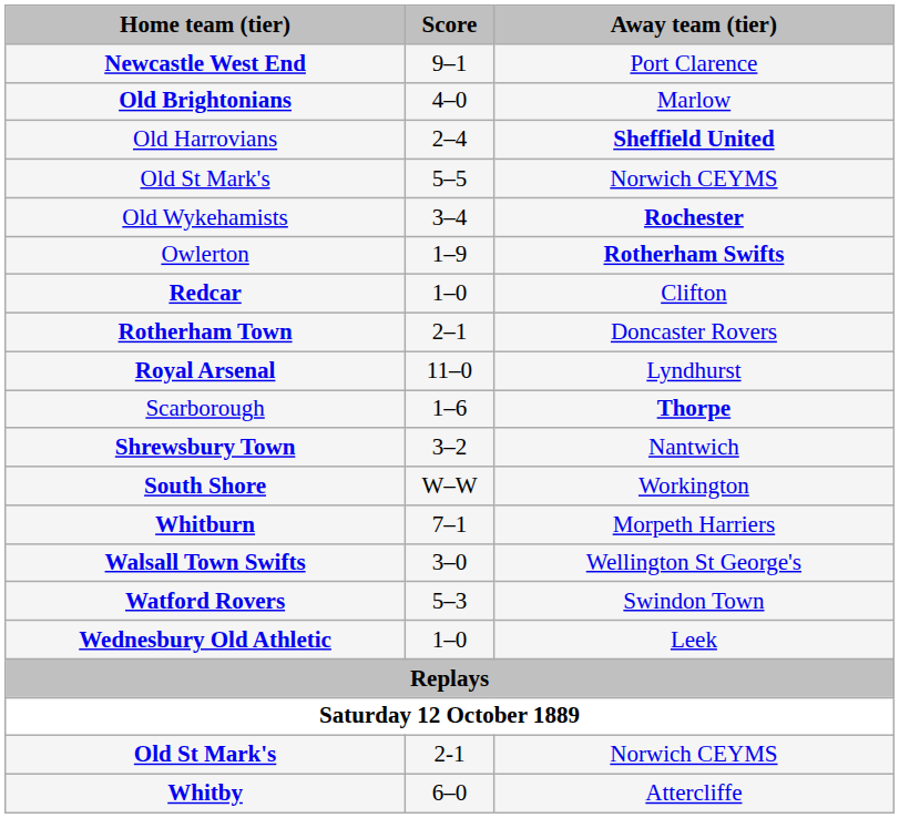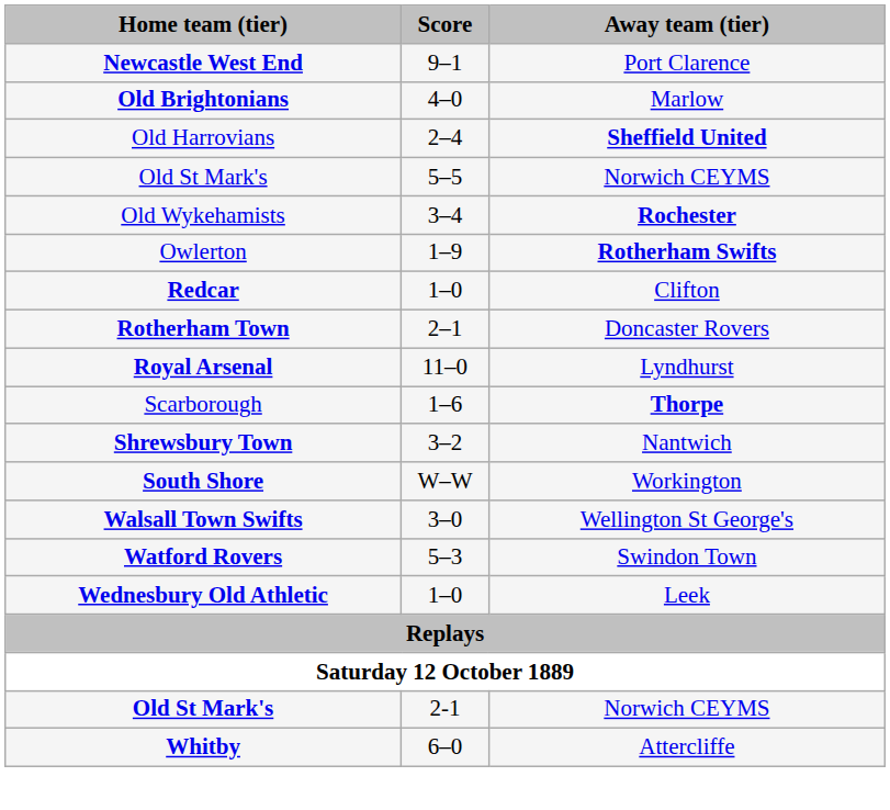 <table class="wikitable" style="width: 550px; background:WhiteSmoke; text-align:center; font-size:90%">
 <tr>
 <td scope="col" style="width: 45.00%; background:silver;"><strong>Home team (tier)</strong></td>
 <td scope="col" style="width: 10.00%; background:silver;"><strong>Score</strong></td>
 <td scope="col" style="width: 45.00%; background:silver;"><strong>Away team (tier)</strong></td>
 </tr>
 <tr>
 <td><strong><a href='#'>Newcastle West End</a></strong></td>
 <td>9–1</td>
 <td><a href='#'>Port Clarence</a></td>
 </tr>
 <tr>
 <td><strong><a href='#'>Old Brightonians</a></strong></td>
 <td>4–0</td>
 <td><a href='#'>Marlow</a></td>
 </tr>
 <tr>
 <td><a href='#'>Old Harrovians</a></td>
 <td>2–4</td>
 <td><strong><a href='#'>Sheffield United</a></strong></td>
 </tr>
 <tr>
 <td><a href='#'>Old St Mark's</a></td>
 <td>5–5</td>
 <td><a href='#'>Norwich CEYMS</a></td>
 </tr>
 <tr>
 <td><a href='#'>Old Wykehamists</a></td>
 <td>3–4</td>
 <td><strong><a href='#'>Rochester</a></strong></td>
 </tr>
 <tr>
 <td><a href='#'>Owlerton</a></td>
 <td>1–9</td>
 <td><strong><a href='#'>Rotherham Swifts</a></strong></td>
 </tr>
 <tr>
 <td><strong><a href='#'>Redcar</a></strong></td>
 <td>1–0</td>
 <td><a href='#'>Clifton</a></td>
 </tr>
 <tr>
 <td><strong><a href='#'>Rotherham Town</a></strong></td>
 <td>2–1</td>
 <td><a href='#'>Doncaster Rovers</a></td>
 </tr>
 <tr>
 <td><strong><a href='#'>Royal Arsenal</a></strong></td>
 <td>11–0</td>
 <td><a href='#'>Lyndhurst</a></td>
 </tr>
 <tr>
 <td><a href='#'>Scarborough</a></td>
 <td>1–6</td>
 <td><strong><a href='#'>Thorpe</a></strong></td>
 </tr>
 <tr>
 <td><strong><a href='#'>Shrewsbury Town</a></strong></td>
 <td>3–2</td>
 <td><a href='#'>Nantwich</a></td>
 </tr>
 <tr>
 <td><strong><a href='#'>South Shore</a></strong></td>
 <td>W–W</td>
 <td><a href='#'>Workington</a></td>
 </tr>
 <tr>
-<td><strong><a href='#'>Whitburn</a></strong></td>
-<td>7–1</td>
-<td><a href='#'>Morpeth Harriers</a></td>
-</tr>
-<tr>
 <td><strong><a href='#'>Walsall Town Swifts</a></strong></td>
 <td>3–0</td>
 <td><a href='#'>Wellington St George's</a></td>
 </tr>
 <tr>
 <td><strong><a href='#'>Watford Rovers</a></strong></td>
 <td>5–3</td>
 <td><a href='#'>Swindon Town</a></td>
 </tr>
 <tr>
 <td><strong><a href='#'>Wednesbury Old Athletic</a></strong></td>
 <td>1–0</td>
 <td><a href='#'>Leek</a></td>
 </tr>
 <tr>
 <td colspan="3" style= background:Silver><strong>Replays</strong></td>
 </tr>
 <tr>
 <td colspan="3" style= background:White><strong>Saturday 12 October 1889</strong></td>
 </tr>
 <tr>
 <td><strong><a href='#'>Old St Mark's</a></strong></td>
 <td>2-1</td>
 <td><a href='#'>Norwich CEYMS</a></td>
 </tr>
 <tr>
 <td><strong><a href='#'>Whitby</a></strong></td>
 <td>6–0</td>
 <td><a href='#'>Attercliffe</a></td>
 </tr>
 </table>
